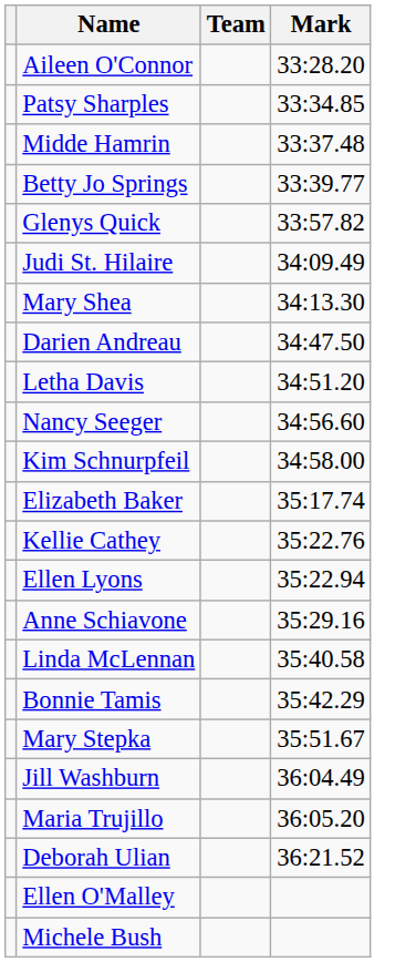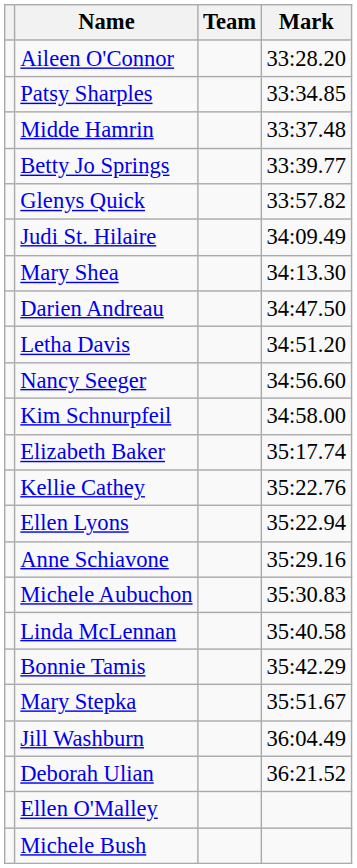 <table class=wikitable>
 <tr>
 <th></th>
 <th>Name</th>
 <th>Team</th>
 <th>Mark</th>
 </tr>
 <tr>
 <td></td>
 <td><a href='#'>Aileen O'Connor</a></td>
 <td></td>
 <td>33:28.20</td>
 </tr>
 <tr>
 <td></td>
 <td><a href='#'>Patsy Sharples</a></td>
 <td></td>
 <td>33:34.85</td>
 </tr>
 <tr>
 <td></td>
 <td><a href='#'>Midde Hamrin</a></td>
 <td></td>
 <td>33:37.48</td>
 </tr>
 <tr>
 <td></td>
 <td><a href='#'>Betty Jo Springs</a></td>
 <td></td>
 <td>33:39.77</td>
 </tr>
 <tr>
 <td></td>
 <td><a href='#'>Glenys Quick</a></td>
 <td></td>
 <td>33:57.82</td>
 </tr>
 <tr>
 <td></td>
 <td><a href='#'>Judi St. Hilaire</a></td>
 <td></td>
 <td>34:09.49</td>
 </tr>
 <tr>
 <td></td>
 <td><a href='#'>Mary Shea</a></td>
 <td></td>
 <td>34:13.30</td>
 </tr>
 <tr>
 <td></td>
 <td><a href='#'>Darien Andreau</a></td>
 <td></td>
 <td>34:47.50</td>
 </tr>
 <tr>
 <td></td>
 <td><a href='#'>Letha Davis</a></td>
 <td></td>
 <td>34:51.20</td>
 </tr>
 <tr>
 <td></td>
 <td><a href='#'>Nancy Seeger</a></td>
 <td></td>
 <td>34:56.60</td>
 </tr>
 <tr>
 <td></td>
 <td><a href='#'>Kim Schnurpfeil</a></td>
 <td></td>
 <td>34:58.00</td>
 </tr>
 <tr>
 <td></td>
 <td><a href='#'>Elizabeth Baker</a></td>
 <td></td>
 <td>35:17.74</td>
 </tr>
 <tr>
 <td></td>
 <td><a href='#'>Kellie Cathey</a></td>
 <td></td>
 <td>35:22.76</td>
 </tr>
 <tr>
 <td></td>
 <td><a href='#'>Ellen Lyons</a></td>
 <td></td>
 <td>35:22.94</td>
 </tr>
 <tr>
 <td></td>
 <td><a href='#'>Anne Schiavone</a></td>
 <td></td>
 <td>35:29.16</td>
 </tr>
 <tr>
 <td></td>
+<td><a href='#'>Michele Aubuchon</a></td>
+<td></td>
+<td>35:30.83</td>
+</tr>
+<tr>
+<td></td>
 <td><a href='#'>Linda McLennan</a></td>
 <td></td>
 <td>35:40.58</td>
 </tr>
 <tr>
 <td></td>
 <td><a href='#'>Bonnie Tamis</a></td>
 <td></td>
 <td>35:42.29</td>
 </tr>
 <tr>
 <td></td>
 <td><a href='#'>Mary Stepka</a></td>
 <td></td>
 <td>35:51.67</td>
 </tr>
 <tr>
 <td></td>
 <td><a href='#'>Jill Washburn</a></td>
 <td></td>
 <td>36:04.49</td>
 </tr>
 <tr>
 <td></td>
-<td><a href='#'>Maria Trujillo</a></td>
-<td></td>
-<td>36:05.20</td>
-</tr>
-<tr>
-<td></td>
 <td><a href='#'>Deborah Ulian</a></td>
 <td></td>
 <td>36:21.52</td>
 </tr>
 <tr>
 <td></td>
 <td><a href='#'>Ellen O'Malley</a></td>
 <td></td>
 <td></td>
 </tr>
 <tr>
 <td></td>
 <td><a href='#'>Michele Bush</a></td>
 <td></td>
 <td></td>
 </tr>
 </table>
